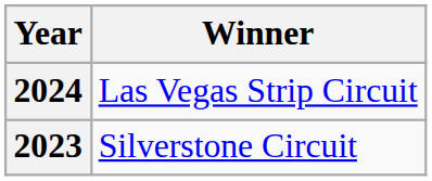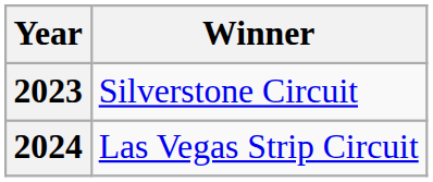 <table class="wikitable" style="font-size: 90%;">
 <tr>
 <th>Year</th>
 <th>Winner</th>
 </tr>
 <tr>
+<th>2023</th>
+<td><a href='#'>Silverstone Circuit</a></td>
+</tr>
+<tr>
 <th>2024</th>
 <td><a href='#'>Las Vegas Strip Circuit</a></td>
 </tr>
-<tr>
-<th>2023</th>
-<td><a href='#'>Silverstone Circuit</a></td>
-</tr>
 </table>
